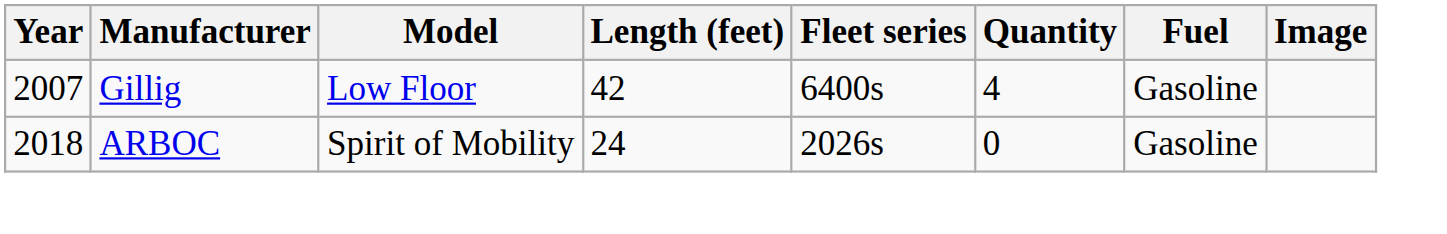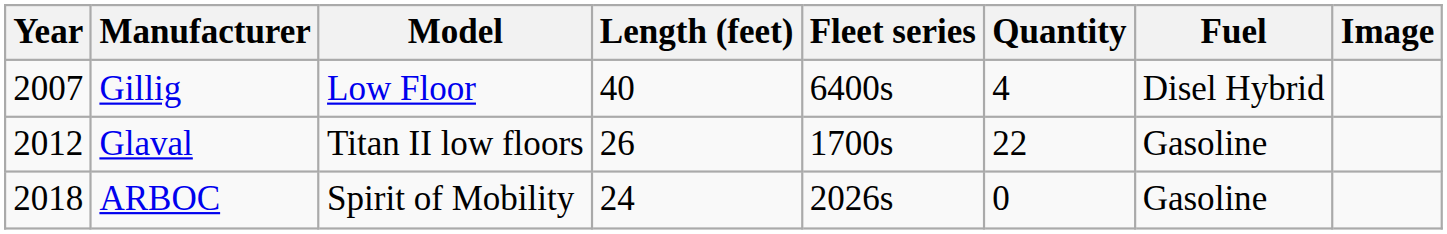 <table class="wikitable">
 <tr>
 <th>Year</th>
 <th>Manufacturer</th>
 <th>Model</th>
 <th>Length (feet)</th>
 <th>Fleet series</th>
 <th>Quantity</th>
 <th>Fuel</th>
 <th>Image</th>
 </tr>
 <tr>
 <td>2007</td>
 <td><a href='#'>Gillig</a></td>
 <td><a href='#'>Low Floor</a></td>
-<td>42</td>
+<td>40</td>
 <td>6400s</td>
 <td>4</td>
+<td>Disel Hybrid</td>
+<td></td>
+</tr>
+<tr>
+<td>2012</td>
+<td><a href='#'>Glaval</a></td>
+<td>Titan II low floors</td>
+<td>26</td>
+<td>1700s</td>
+<td>22</td>
 <td>Gasoline</td>
 <td></td>
 </tr>
 <tr>
 <td>2018</td>
 <td><a href='#'>ARBOC</a></td>
 <td>Spirit of Mobility</td>
 <td>24</td>
 <td>2026s</td>
 <td>0</td>
 <td>Gasoline</td>
 </tr>
 </table>
